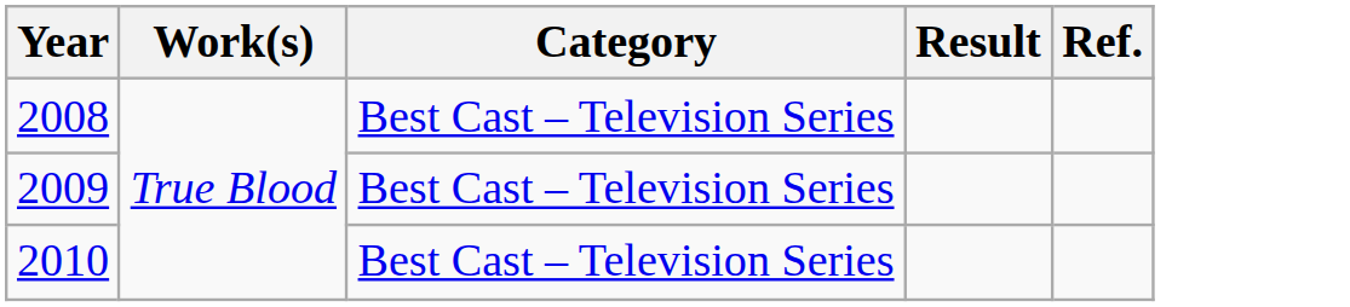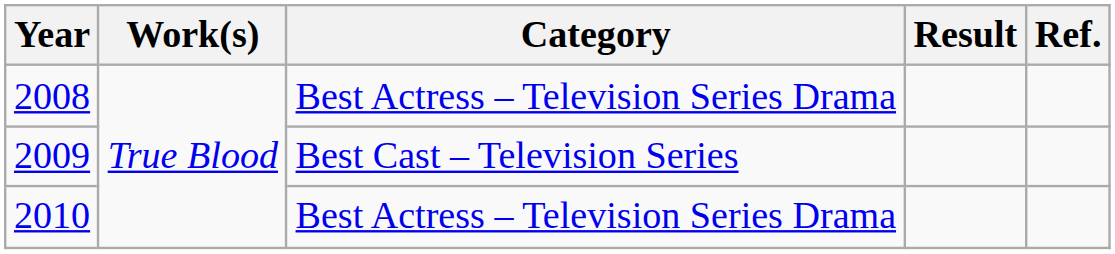 <table class=wikitable>
 <tr>
 <th scope="col">Year</th>
 <th scope="col">Work(s)</th>
 <th scope="col">Category</th>
 <th scope="col">Result</th>
 <th scope="col">Ref.</th>
 </tr>
 <tr>
 <td><a href='#'>2008</a></td>
 <td rowspan="3"><em><a href='#'>True Blood</a></em></td>
-<td><a href='#'>Best Cast – Television Series</a></td>
+<td><a href='#'>Best Actress – Television Series Drama</a></td>
 <td></td>
 <td></td>
 </tr>
 <tr>
 <td><a href='#'>2009</a></td>
 <td><a href='#'>Best Cast – Television Series</a></td>
 <td></td>
 <td></td>
 </tr>
 <tr>
 <td><a href='#'>2010</a></td>
-<td><a href='#'>Best Cast – Television Series</a></td>
+<td><a href='#'>Best Actress – Television Series Drama</a></td>
 <td></td>
 <td></td>
 </tr>
 </table>
